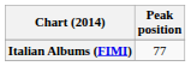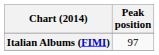 <table class="wikitable plainrowheaders sortable" style="text-align:center;" border="1">
 <tr>
 <th scope="col">Chart (2014)</th>
 <th scope="col">Peak<br>position</th>
 </tr>
 <tr>
 </tr>
 <tr>
 </tr>
 <tr>
 <th scope="row">Italian Albums (<a href='#'>FIMI</a>)</th>
-<td align="center">77</td>
+<td align="center">97</td>
 </tr>
 <tr>
 </tr>
 <tr>
 </tr>
 <tr>
 </tr>
 <tr>
 </tr>
 <tr>
 </tr>
 <tr>
 </tr>
 </table>
